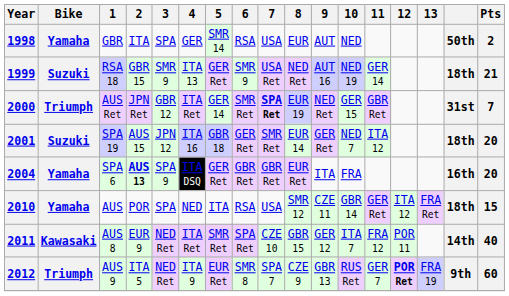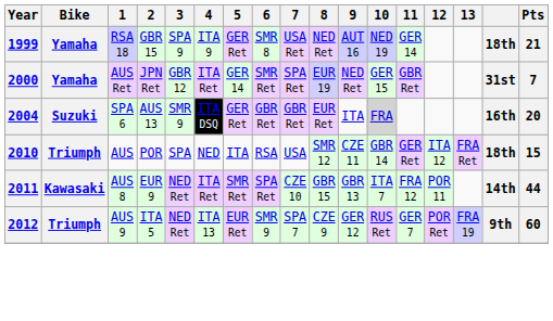 <table class="wikitable" style="text-align:center; font-size:90%">
 <tr>
 <th>Year</th>
 <th>Bike</th>
 <th>1</th>
 <th>2</th>
 <th>3</th>
 <th>4</th>
 <th>5</th>
 <th>6</th>
 <th>7</th>
 <th>8</th>
 <th>9</th>
 <th>10</th>
 <th>11</th>
 <th>12</th>
 <th>13</th>
 <th></th>
 <th>Pts</th>
 </tr>
 <tr>
-<th><a href='#'>1998</a></th>
+<th><a href='#'>1999</a></th>
 <th><a href='#'>Yamaha</a></th>
-<td><a href='#'>GBR</a></td>
-<td><a href='#'>ITA</a></td>
-<td><a href='#'>SPA</a></td>
-<td><a href='#'>GER</a></td>
-<td style="background:#DFFFDF;"><a href='#'>SMR</a><br><small>14</small></td>
-<td><a href='#'>RSA</a></td>
-<td><a href='#'>USA</a></td>
-<td><a href='#'>EUR</a></td>
-<td><a href='#'>AUT</a></td>
-<td><a href='#'>NED</a></td>
-<td></td>
-<td></td>
-<td></td>
-<th>50th</th>
-<th>2</th>
-</tr>
-<tr>
-<th><a href='#'>1999</a></th>
-<th><a href='#'>Suzuki</a></th>
 <td style="background:#CFCFFF;"><a href='#'>RSA</a><br><small>18</small></td>
 <td style="background:#DFFFDF;"><a href='#'>GBR</a><br><small>15</small></td>
-<td style="background:#DFFFDF;"><a href='#'>SMR</a><br><small>9</small></td>
-<td style="background:#DFFFDF;"><a href='#'>ITA</a><br><small>13</small></td>
+<td style="background:#DFFFDF;"><a href='#'>SPA</a><br><small>9</small></td>
+<td style="background:#DFFFDF;"><a href='#'>ITA</a><br><small>9</small></td>
 <td style="background:#EFCFFF;"><a href='#'>GER</a><br><small>Ret</small></td>
-<td style="background:#DFFFDF;"><a href='#'>SMR</a><br><small>9</small></td>
+<td style="background:#DFFFDF;"><a href='#'>SMR</a><br><small>8</small></td>
 <td style="background:#EFCFFF;"><a href='#'>USA</a><br><small>Ret</small></td>
 <td style="background:#EFCFFF;"><a href='#'>NED</a><br><small>Ret</small></td>
 <td style="background:#CFCFFF;"><a href='#'>AUT</a><br><small>16</small></td>
 <td style="background:#CFCFFF;"><a href='#'>NED</a><br><small>19</small></td>
 <td style="background:#DFFFDF;"><a href='#'>GER</a><br><small>14</small></td>
 <td></td>
 <td></td>
 <th>18th</th>
 <th>21</th>
 </tr>
 <tr>
 <th><a href='#'>2000</a></th>
-<th><a href='#'>Triumph</a></th>
+<th><a href='#'>Yamaha</a></th>
 <td style="background:#EFCFFF;"><a href='#'>AUS</a><br><small>Ret</small></td>
 <td style="background:#EFCFFF;"><a href='#'>JPN</a><br><small>Ret</small></td>
 <td style="background:#DFFFDF;"><a href='#'>GBR</a><br><small>12</small></td>
 <td style="background:#EFCFFF;"><a href='#'>ITA</a><br><small>Ret</small></td>
 <td style="background:#DFFFDF;"><a href='#'>GER</a><br><small>14</small></td>
 <td style="background:#EFCFFF;"><a href='#'>SMR</a><br><small>Ret</small></td>
-<td style="background:#EFCFFF;"><strong><a href='#'>SPA</a><br><small>Ret</small></strong></td>
+<td style="background:#EFCFFF;"><a href='#'>SPA</a><br><small>Ret</small></td>
 <td style="background:#CFCFFF;"><a href='#'>EUR</a><br><small>19</small></td>
 <td style="background:#EFCFFF;"><a href='#'>NED</a><br><small>Ret</small></td>
 <td style="background:#DFFFDF;"><a href='#'>GER</a><br><small>15</small></td>
 <td style="background:#EFCFFF;"><a href='#'>GBR</a><br><small>Ret</small></td>
 <td></td>
 <td></td>
 <th>31st</th>
 <th>7</th>
 </tr>
 <tr>
-<th><a href='#'>2001</a></th>
+<th><a href='#'>2004</a></th>
 <th><a href='#'>Suzuki</a></th>
-<td style="background:#CFCFFF;"><a href='#'>SPA</a><br><small>19</small></td>
-<td style="background:#DFFFDF;"><a href='#'>AUS</a><br><small>15</small></td>
-<td style="background:#DFFFDF;"><a href='#'>JPN</a><br><small>12</small></td>
-<td style="background:#CFCFFF;"><a href='#'>ITA</a><br><small>16</small></td>
-<td style="background:#CFCFFF;"><a href='#'>GBR</a><br><small>18</small></td>
-<td style="background:#EFCFFF;"><a href='#'>GER</a><br><small>Ret</small></td>
-<td style="background:#EFCFFF;"><a href='#'>SMR</a><br><small>Ret</small></td>
-<td style="background:#DFFFDF;"><a href='#'>EUR</a><br><small>14</small></td>
-<td style="background:#EFCFFF;"><a href='#'>GER</a><br><small>Ret</small></td>
-<td style="background:#DFFFDF;"><a href='#'>NED</a><br><small>7</small></td>
-<td style="background:#DFFFDF;"><a href='#'>ITA</a><br><small>12</small></td>
-<td></td>
-<td></td>
-<th>18th</th>
-<th>20</th>
-</tr>
-<tr>
-<th><a href='#'>2004</a></th>
-<th><a href='#'>Yamaha</a></th>
 <td style="background:#DFFFDF;"><a href='#'>SPA</a><br><small>6</small></td>
-<td style="background:#DFFFDF;"><strong><a href='#'>AUS</a><br><small>13</small></strong></td>
-<td style="background:#DFFFDF;"><a href='#'>SPA</a><br><small>9</small></td>
+<td style="background:#DFFFDF;"><a href='#'>AUS</a><br><small>13</small></td>
+<td style="background:#DFFFDF;"><a href='#'>SMR</a><br><small>9</small></td>
 <td style="background:black; color:white;"><a href='#'><span>ITA</span></a><br><small>DSQ</small></td>
 <td style="background:#EFCFFF;"><a href='#'>GER</a><br><small>Ret</small></td>
 <td style="background:#EFCFFF;"><a href='#'>GBR</a><br><small>Ret</small></td>
 <td style="background:#EFCFFF;"><a href='#'>GBR</a><br><small>Ret</small></td>
 <td style="background:#EFCFFF;"><a href='#'>EUR</a><br><small>Ret</small></td>
 <td><a href='#'>ITA</a></td>
-<td><a href='#'>FRA</a></td>
+<td style="background: lightgrey;"><a href='#'>FRA</a></td>
 <td></td>
 <td></td>
 <td></td>
 <th>16th</th>
 <th>20</th>
 </tr>
 <tr>
 <th><a href='#'>2010</a></th>
-<th><a href='#'>Yamaha</a></th>
+<th><a href='#'>Triumph</a></th>
 <td><a href='#'>AUS</a></td>
 <td><a href='#'>POR</a></td>
 <td><a href='#'>SPA</a></td>
 <td><a href='#'>NED</a></td>
 <td><a href='#'>ITA</a></td>
 <td><a href='#'>RSA</a></td>
 <td><a href='#'>USA</a></td>
 <td style="background:#DFFFDF;"><a href='#'>SMR</a><br><small>12</small></td>
 <td style="background:#DFFFDF;"><a href='#'>CZE</a><br><small>11</small></td>
 <td style="background:#DFFFDF;"><a href='#'>GBR</a><br><small>14</small></td>
 <td style="background:#EFCFFF;"><a href='#'>GER</a><br><small>Ret</small></td>
 <td style="background:#DFFFDF;"><a href='#'>ITA</a><br><small>12</small></td>
 <td style="background:#EFCFFF;"><a href='#'>FRA</a><br><small>Ret</small></td>
 <th>18th</th>
 <th>15</th>
 </tr>
 <tr>
 <th><a href='#'>2011</a></th>
 <th><a href='#'>Kawasaki</a></th>
 <td style="background:#DFFFDF;"><a href='#'>AUS</a><br><small>8</small></td>
 <td style="background:#DFFFDF;"><a href='#'>EUR</a><br><small>9</small></td>
 <td style="background:#EFCFFF;"><a href='#'>NED</a><br><small>Ret</small></td>
 <td style="background:#EFCFFF;"><a href='#'>ITA</a><br><small>Ret</small></td>
 <td style="background:#EFCFFF;"><a href='#'>SMR</a><br><small>Ret</small></td>
 <td style="background:#EFCFFF;"><a href='#'>SPA</a><br><small>Ret</small></td>
 <td style="background:#DFFFDF;"><a href='#'>CZE</a><br><small>10</small></td>
 <td style="background:#DFFFDF;"><a href='#'>GBR</a><br><small>15</small></td>
-<td style="background:#DFFFDF;"><a href='#'>GER</a><br><small>12</small></td>
+<td style="background:#DFFFDF;"><a href='#'>GBR</a><br><small>13</small></td>
 <td style="background:#DFFFDF;"><a href='#'>ITA</a><br><small>7</small></td>
 <td style="background:#DFFFDF;"><a href='#'>FRA</a><br><small>12</small></td>
 <td style="background:#DFFFDF;"><a href='#'>POR</a><br><small>11</small></td>
 <td></td>
 <th>14th</th>
-<th>40</th>
+<th>44</th>
 </tr>
 <tr>
 <th><a href='#'>2012</a></th>
 <th><a href='#'>Triumph</a></th>
 <td style="background:#DFFFDF;"><a href='#'>AUS</a><br><small>9</small></td>
 <td style="background:#DFFFDF;"><a href='#'>ITA</a><br><small>5</small></td>
 <td style="background:#EFCFFF;"><a href='#'>NED</a><br><small>Ret</small></td>
-<td style="background:#DFFFDF;"><a href='#'>ITA</a><br><small>9</small></td>
+<td style="background:#DFFFDF;"><a href='#'>ITA</a><br><small>13</small></td>
 <td style="background:#EFCFFF;"><a href='#'>EUR</a><br><small>Ret</small></td>
-<td style="background:#DFFFDF;"><a href='#'>SMR</a><br><small>8</small></td>
+<td style="background:#DFFFDF;"><a href='#'>SMR</a><br><small>9</small></td>
 <td style="background:#DFFFDF;"><a href='#'>SPA</a><br><small>7</small></td>
 <td style="background:#DFFFDF;"><a href='#'>CZE</a><br><small>9</small></td>
-<td style="background:#DFFFDF;"><a href='#'>GBR</a><br><small>13</small></td>
+<td style="background:#DFFFDF;"><a href='#'>GER</a><br><small>12</small></td>
 <td style="background:#EFCFFF;"><a href='#'>RUS</a><br><small>Ret</small></td>
 <td style="background:#DFFFDF;"><a href='#'>GER</a><br><small>7</small></td>
-<td style="background:#EFCFFF;"><strong><a href='#'>POR</a><br><small>Ret</small></strong></td>
+<td style="background:#EFCFFF;"><a href='#'>POR</a><br><small>Ret</small></td>
 <td style="background:#CFCFFF;"><a href='#'>FRA</a><br><small>19</small></td>
 <th>9th</th>
 <th>60</th>
 </tr>
 <tr>
 </tr>
 </table>
